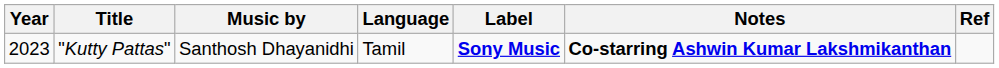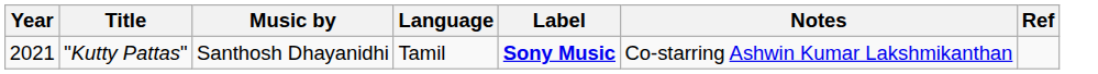 <table class="wikitable">
 <tr>
 <th>Year</th>
 <th>Title</th>
 <th>Music by</th>
 <th>Language</th>
 <th>Label</th>
 <th>Notes</th>
 <th>Ref</th>
 </tr>
 <tr>
-<td>2023</td>
+<td>2021</td>
 <td>"<em>Kutty Pattas</em>"</td>
 <td>Santhosh Dhayanidhi</td>
 <td>Tamil</td>
 <td><strong><a href='#'>Sony Music</a></strong></td>
-<td><strong>Co-starring <a href='#'>Ashwin Kumar Lakshmikanthan</a></strong></td>
+<td>Co-starring <a href='#'>Ashwin Kumar Lakshmikanthan</a></td>
 <td></td>
 </tr>
 </table>
